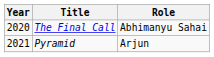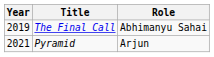 <table class="wikitable">
 <tr>
 <th>Year</th>
 <th>Title</th>
 <th>Role</th>
 </tr>
 <tr>
-<td>2020</td>
+<td>2019</td>
 <td><em><a href='#'>The Final Call</a></em></td>
 <td>Abhimanyu Sahai</td>
 </tr>
 <tr>
 <td>2021</td>
 <td><em>Pyramid</em></td>
 <td>Arjun</td>
 </tr>
 </table>
